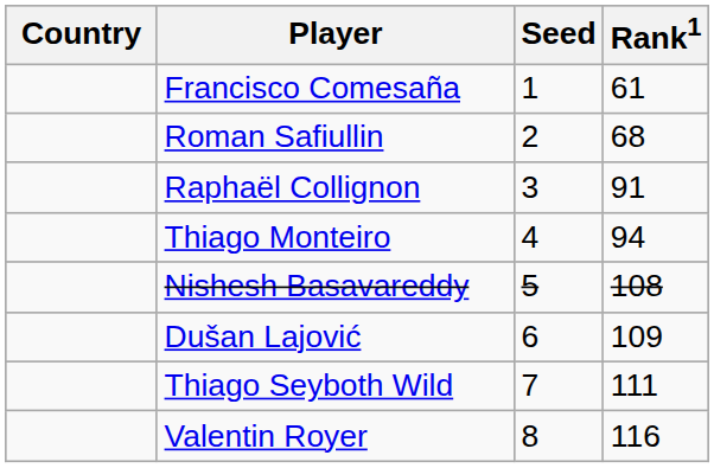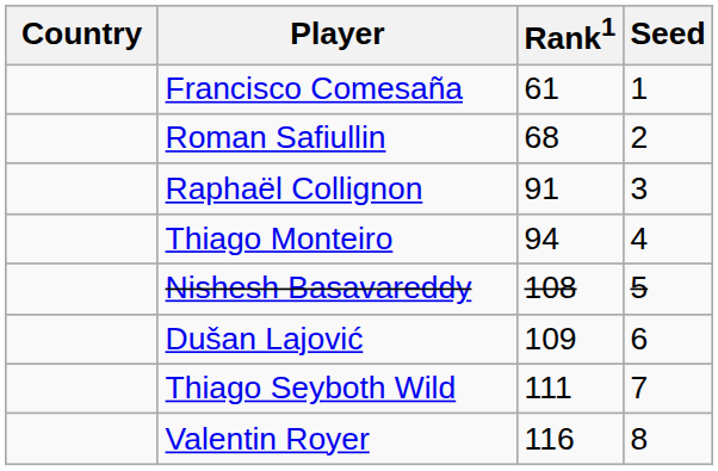 <table class="sortable wikitable">
 <tr>
 <th width="70">Country</th>
 <th width="175">Player</th>
+<th>Rank<sup>1</sup></th>
 <th>Seed</th>
-<th>Rank<sup>1</sup></th>
 </tr>
 <tr>
 <td></td>
 <td><a href='#'>Francisco Comesaña</a></td>
+<td>61</td>
 <td>1</td>
-<td>61</td>
 </tr>
 <tr>
 <td></td>
 <td><a href='#'>Roman Safiullin</a></td>
+<td>68</td>
 <td>2</td>
-<td>68</td>
 </tr>
 <tr>
 <td></td>
 <td><a href='#'>Raphaël Collignon</a></td>
+<td>91</td>
 <td>3</td>
-<td>91</td>
 </tr>
 <tr>
 <td></td>
 <td><a href='#'>Thiago Monteiro</a></td>
+<td>94</td>
 <td>4</td>
-<td>94</td>
 </tr>
 <tr>
 <td><s></s></td>
 <td><s><a href='#'>Nishesh Basavareddy</a></s></td>
+<td><s>108</s></td>
 <td><s>5</s></td>
-<td><s>108</s></td>
 </tr>
 <tr>
 <td></td>
 <td><a href='#'>Dušan Lajović</a></td>
+<td>109</td>
 <td>6</td>
-<td>109</td>
 </tr>
 <tr>
 <td></td>
 <td><a href='#'>Thiago Seyboth Wild</a></td>
+<td>111</td>
 <td>7</td>
-<td>111</td>
 </tr>
 <tr>
 <td></td>
 <td><a href='#'>Valentin Royer</a></td>
+<td>116</td>
 <td>8</td>
-<td>116</td>
 </tr>
 </table>
